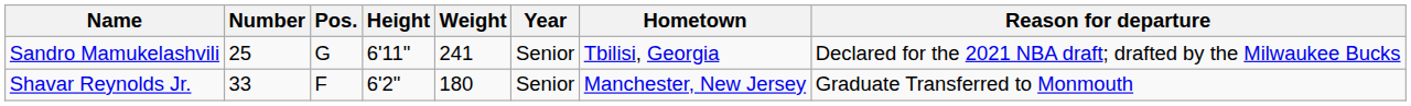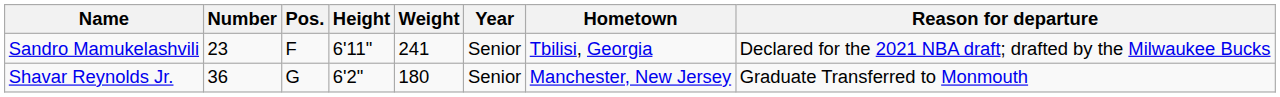 <table class="wikitable sortable" border="1">
 <tr>
 <th>Name</th>
 <th>Number</th>
 <th>Pos.</th>
 <th>Height</th>
 <th>Weight</th>
 <th>Year</th>
 <th>Hometown</th>
 <th class="unsortable">Reason for departure</th>
 </tr>
 <tr>
 <td><a href='#'>Sandro Mamukelashvili</a></td>
-<td>25</td>
-<td>G</td>
+<td>23</td>
+<td>F</td>
 <td>6'11"</td>
 <td>241</td>
 <td>Senior</td>
 <td><a href='#'>Tbilisi</a>, <a href='#'>Georgia</a></td>
 <td>Declared for the <a href='#'>2021 NBA draft</a>; drafted by the <a href='#'>Milwaukee Bucks</a></td>
 </tr>
 <tr>
 <td><a href='#'>Shavar Reynolds Jr.</a></td>
-<td>33</td>
-<td>F</td>
+<td>36</td>
+<td>G</td>
 <td>6'2"</td>
 <td>180</td>
 <td>Senior</td>
 <td><a href='#'>Manchester, New Jersey</a></td>
 <td>Graduate Transferred to <a href='#'>Monmouth</a></td>
 </tr>
 </table>
